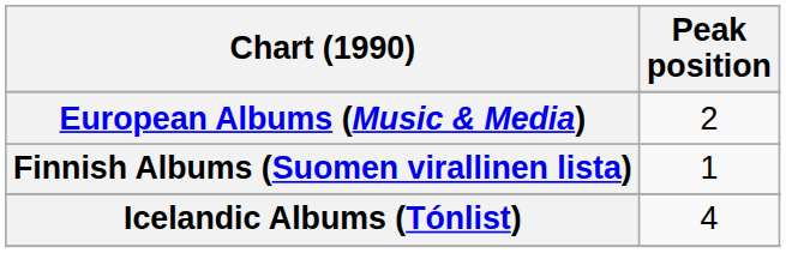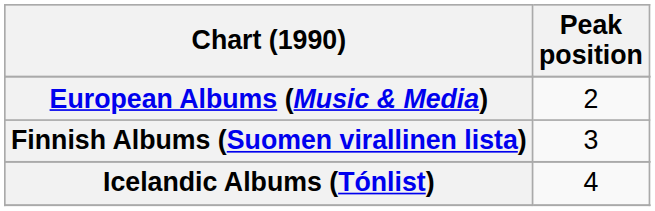 <table class="wikitable sortable plainrowheaders" style="text-align:center">
 <tr>
 <th scope="col">Chart (1990)</th>
 <th scope="col">Peak<br>position</th>
 </tr>
 <tr>
 </tr>
 <tr>
 </tr>
 <tr>
 </tr>
 <tr>
 </tr>
 <tr>
 <th scope="row"><a href='#'>European Albums</a> (<em><a href='#'>Music & Media</a></em>)</th>
 <td>2</td>
 </tr>
 <tr>
 <th scope="row">Finnish Albums (<a href='#'>Suomen virallinen lista</a>)</th>
-<td>1</td>
+<td>3</td>
 </tr>
 <tr>
 </tr>
 <tr>
 <th scope="row">Icelandic Albums (<a href='#'>Tónlist</a>)</th>
 <td>4</td>
 </tr>
 <tr>
 </tr>
 <tr>
 </tr>
 <tr>
 </tr>
 <tr>
 </tr>
 <tr>
 </tr>
 <tr>
 </tr>
 </table>
